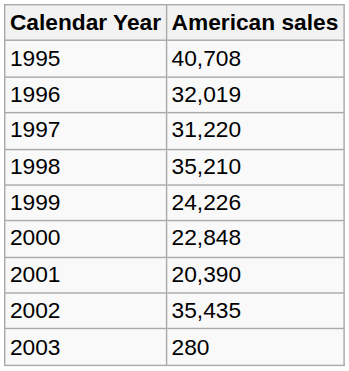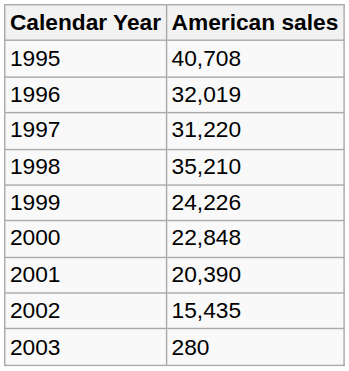 <table class="wikitable">
 <tr>
 <th>Calendar Year</th>
 <th>American sales</th>
 </tr>
 <tr>
 <td>1995</td>
 <td>40,708</td>
 </tr>
 <tr>
 <td>1996</td>
 <td>32,019</td>
 </tr>
 <tr>
 <td>1997</td>
 <td>31,220</td>
 </tr>
 <tr>
 <td>1998</td>
 <td>35,210</td>
 </tr>
 <tr>
 <td>1999</td>
 <td>24,226</td>
 </tr>
 <tr>
 <td>2000</td>
 <td>22,848</td>
 </tr>
 <tr>
 <td>2001</td>
 <td>20,390</td>
 </tr>
 <tr>
 <td>2002</td>
-<td>35,435</td>
+<td>15,435</td>
 </tr>
 <tr>
 <td>2003</td>
 <td>280</td>
 </tr>
 </table>
